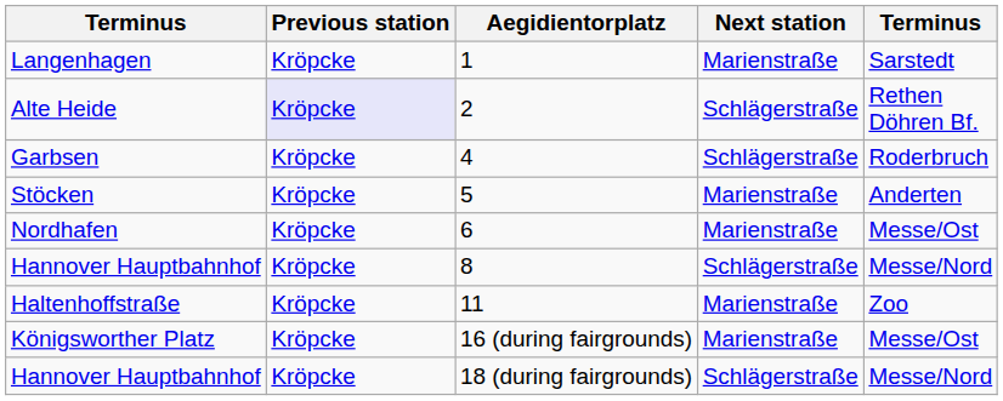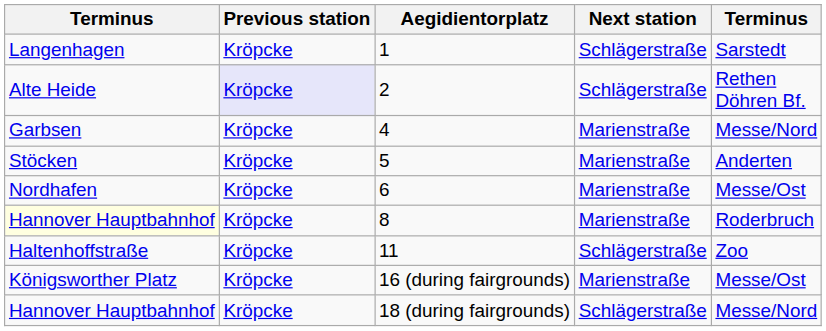 <table class="wikitable sortable">
 <tr>
 <th>Terminus</th>
 <th>Previous station</th>
 <th>Aegidientorplatz</th>
 <th>Next station</th>
 <th>Terminus</th>
 </tr>
 <tr>
 <td><a href='#'>Langenhagen</a></td>
 <td><a href='#'>Kröpcke</a></td>
 <td>1</td>
-<td><a href='#'>Marienstraße</a></td>
+<td><a href='#'>Schlägerstraße</a></td>
 <td><a href='#'>Sarstedt</a></td>
 </tr>
 <tr>
 <td><a href='#'>Alte Heide</a></td>
 <td style="background: lavender;"><a href='#'>Kröpcke</a></td>
 <td>2</td>
 <td><a href='#'>Schlägerstraße</a></td>
 <td><a href='#'>Rethen</a><br><a href='#'>Döhren Bf.</a></td>
 </tr>
 <tr>
 <td><a href='#'>Garbsen</a></td>
 <td><a href='#'>Kröpcke</a></td>
 <td>4</td>
-<td><a href='#'>Schlägerstraße</a></td>
-<td><a href='#'>Roderbruch</a></td>
+<td><a href='#'>Marienstraße</a></td>
+<td><a href='#'>Messe/Nord</a></td>
 </tr>
 <tr>
 <td><a href='#'>Stöcken</a></td>
 <td><a href='#'>Kröpcke</a></td>
 <td>5</td>
 <td><a href='#'>Marienstraße</a></td>
 <td><a href='#'>Anderten</a></td>
 </tr>
 <tr>
 <td><a href='#'>Nordhafen</a></td>
 <td><a href='#'>Kröpcke</a></td>
 <td>6</td>
 <td><a href='#'>Marienstraße</a></td>
 <td><a href='#'>Messe/Ost</a></td>
 </tr>
 <tr>
-<td><a href='#'>Hannover Hauptbahnhof</a></td>
+<td style="background: lightyellow;"><a href='#'>Hannover Hauptbahnhof</a></td>
 <td><a href='#'>Kröpcke</a></td>
 <td>8</td>
-<td><a href='#'>Schlägerstraße</a></td>
-<td><a href='#'>Messe/Nord</a></td>
+<td><a href='#'>Marienstraße</a></td>
+<td><a href='#'>Roderbruch</a></td>
 </tr>
 <tr>
 <td><a href='#'>Haltenhoffstraße</a></td>
 <td><a href='#'>Kröpcke</a></td>
 <td>11</td>
-<td><a href='#'>Marienstraße</a></td>
+<td><a href='#'>Schlägerstraße</a></td>
 <td><a href='#'>Zoo</a></td>
 </tr>
 <tr>
 <td><a href='#'>Königsworther Platz</a></td>
 <td><a href='#'>Kröpcke</a></td>
 <td>16 (during fairgrounds)</td>
 <td><a href='#'>Marienstraße</a></td>
 <td><a href='#'>Messe/Ost</a></td>
 </tr>
 <tr>
 <td><a href='#'>Hannover Hauptbahnhof</a></td>
 <td><a href='#'>Kröpcke</a></td>
 <td>18 (during fairgrounds)</td>
 <td><a href='#'>Schlägerstraße</a></td>
 <td><a href='#'>Messe/Nord</a></td>
 </tr>
 </table>
